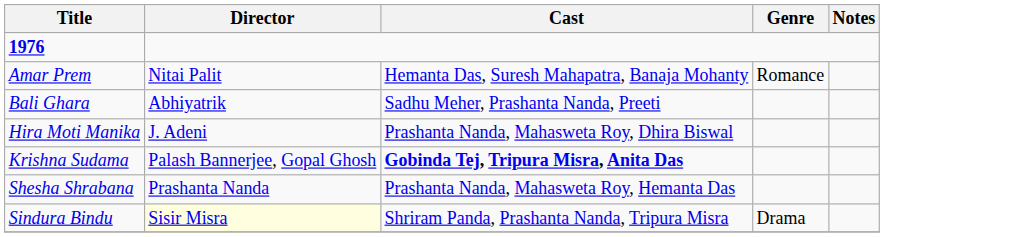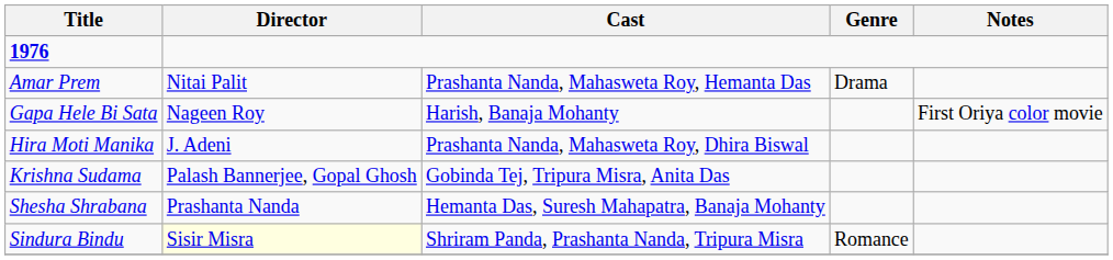 <table class="wikitable">
 <tr>
 <th>Title</th>
 <th>Director</th>
 <th>Cast</th>
 <th>Genre</th>
 <th>Notes</th>
 </tr>
 <tr>
 <td><strong><a href='#'>1976</a></strong></td>
 </tr>
 <tr>
 <td><em><a href='#'>Amar Prem</a></em></td>
 <td><a href='#'>Nitai Palit</a></td>
-<td><a href='#'>Hemanta Das</a>, <a href='#'>Suresh Mahapatra</a>, <a href='#'>Banaja Mohanty</a></td>
-<td>Romance</td>
+<td><a href='#'>Prashanta Nanda</a>, <a href='#'>Mahasweta Roy</a>, <a href='#'>Hemanta Das</a></td>
+<td>Drama</td>
 <td></td>
 </tr>
 <tr>
-<td><em><a href='#'>Bali Ghara</a></em></td>
-<td><a href='#'>Abhiyatrik</a></td>
-<td><a href='#'>Sadhu Meher</a>, <a href='#'>Prashanta Nanda</a>, <a href='#'>Preeti</a></td>
+<td><em><a href='#'>Gapa Hele Bi Sata</a></em></td>
+<td><a href='#'>Nageen Roy</a></td>
+<td><a href='#'>Harish</a>, <a href='#'>Banaja Mohanty</a></td>
 <td></td>
-<td></td>
+<td>First Oriya <a href='#'>color</a> movie</td>
 </tr>
 <tr>
 <td><em><a href='#'>Hira Moti Manika</a></em></td>
 <td><a href='#'>J. Adeni</a></td>
 <td><a href='#'>Prashanta Nanda</a>, <a href='#'>Mahasweta Roy</a>, <a href='#'>Dhira Biswal</a></td>
 <td></td>
 <td></td>
 </tr>
 <tr>
 <td><em><a href='#'>Krishna Sudama</a></em></td>
 <td><a href='#'>Palash Bannerjee</a>, <a href='#'>Gopal Ghosh</a></td>
-<td><strong><a href='#'>Gobinda Tej</a>, <a href='#'>Tripura Misra</a>, <a href='#'>Anita Das</a></strong></td>
+<td><a href='#'>Gobinda Tej</a>, <a href='#'>Tripura Misra</a>, <a href='#'>Anita Das</a></td>
 <td></td>
 <td></td>
 </tr>
 <tr>
 <td><em><a href='#'>Shesha Shrabana</a></em></td>
 <td><a href='#'>Prashanta Nanda</a></td>
-<td><a href='#'>Prashanta Nanda</a>, <a href='#'>Mahasweta Roy</a>, <a href='#'>Hemanta Das</a></td>
+<td><a href='#'>Hemanta Das</a>, <a href='#'>Suresh Mahapatra</a>, <a href='#'>Banaja Mohanty</a></td>
 <td></td>
 <td></td>
 </tr>
 <tr>
 <td><em><a href='#'>Sindura Bindu</a></em></td>
 <td style="background: lightyellow;"><a href='#'>Sisir Misra</a></td>
 <td><a href='#'>Shriram Panda</a>, <a href='#'>Prashanta Nanda</a>, <a href='#'>Tripura Misra</a></td>
-<td>Drama</td>
+<td>Romance</td>
 <td></td>
 </tr>
 <tr>
 </tr>
 </table>
